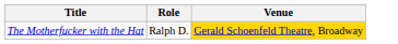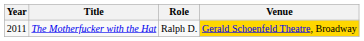 <table class="wikitable">
 <tr>
+<th>Year</th>
 <th>Title</th>
 <th>Role</th>
 <th class="unsortable">Venue</th>
 </tr>
 <tr>
+<td>2011</td>
 <td><em><a href='#'>The Motherfucker with the Hat</a></em></td>
 <td>Ralph D.</td>
 <td style="background: gold;"><a href='#'>Gerald Schoenfeld Theatre</a>, Broadway</td>
 </tr>
 </table>
